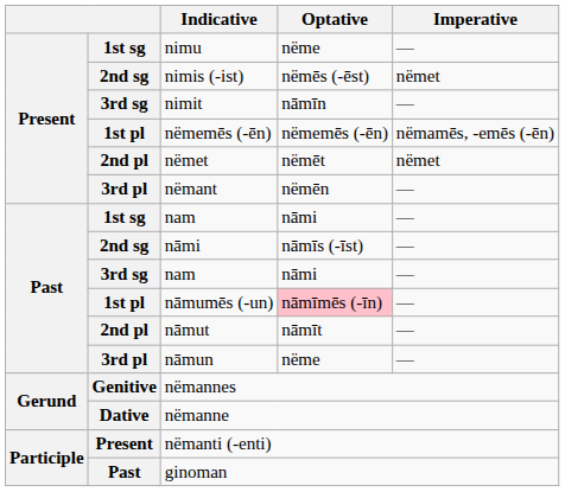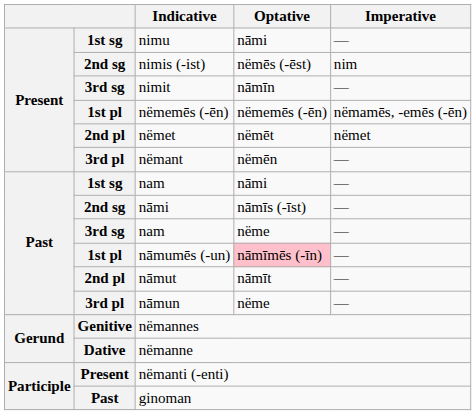 <table class="wikitable">
 <tr>
 <th colspan="2"></th>
 <th>Indicative</th>
 <th>Optative</th>
 <th>Imperative</th>
 </tr>
 <tr>
 <th rowspan="6">Present</th>
 <th>1st sg</th>
 <td>nimu</td>
-<td>nëme</td>
+<td>nāmi</td>
 <td>—</td>
 </tr>
 <tr>
 <th>2nd sg</th>
 <td>nimis (-ist)</td>
 <td>nëmēs (-ēst)</td>
-<td>nëmet</td>
+<td>nim</td>
 </tr>
 <tr>
 <th>3rd sg</th>
 <td>nimit</td>
 <td>nāmīn</td>
 <td>—</td>
 </tr>
 <tr>
 <th>1st pl</th>
 <td>nëmemēs (-ēn)</td>
 <td>nëmemēs (-ēn)</td>
 <td>nëmamēs, -emēs (-ēn)</td>
 </tr>
 <tr>
 <th>2nd pl</th>
 <td>nëmet</td>
 <td>nëmēt</td>
 <td>nëmet</td>
 </tr>
 <tr>
 <th>3rd pl</th>
 <td>nëmant</td>
 <td>nëmēn</td>
 <td>—</td>
 </tr>
 <tr>
 <th rowspan="6">Past</th>
 <th>1st sg</th>
 <td>nam</td>
 <td>nāmi</td>
 <td>—</td>
 </tr>
 <tr>
 <th>2nd sg</th>
 <td>nāmi</td>
 <td>nāmīs (-īst)</td>
 <td>—</td>
 </tr>
 <tr>
 <th>3rd sg</th>
 <td>nam</td>
-<td>nāmi</td>
+<td>nëme</td>
 <td>—</td>
 </tr>
 <tr>
 <th>1st pl</th>
 <td>nāmumēs (-un)</td>
 <td style="background: pink;">nāmīmēs (-īn)</td>
 <td>—</td>
 </tr>
 <tr>
 <th>2nd pl</th>
 <td>nāmut</td>
 <td>nāmīt</td>
 <td>—</td>
 </tr>
 <tr>
 <th>3rd pl</th>
 <td>nāmun</td>
 <td>nëme</td>
 <td>—</td>
 </tr>
 <tr>
 <th rowspan="2">Gerund</th>
 <th>Genitive</th>
 <td colspan="3">nëmannes</td>
 </tr>
 <tr>
 <th>Dative</th>
 <td colspan="3">nëmanne</td>
 </tr>
 <tr>
 <th rowspan="2">Participle</th>
 <th>Present</th>
 <td colspan="3">nëmanti (-enti)</td>
 </tr>
 <tr>
 <th>Past</th>
 <td colspan="3">ginoman</td>
 </tr>
 </table>
